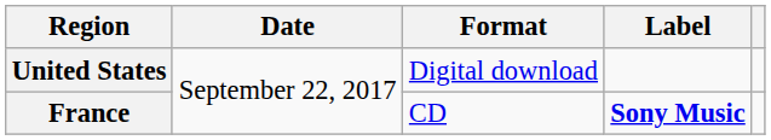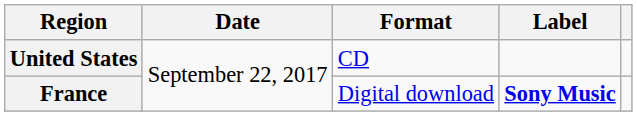 <table class="wikitable plainrowheaders">
 <tr>
 <th scope="col">Region</th>
 <th scope="col">Date</th>
 <th scope="col">Format</th>
 <th scope="col">Label</th>
 <th scope="col"></th>
 </tr>
 <tr>
 <th scope="row">United States</th>
 <td rowspan="2">September 22, 2017</td>
-<td><a href='#'>Digital download</a></td>
+<td><a href='#'>CD</a></td>
 <td></td>
 <td></td>
 </tr>
 <tr>
 <th scope="row">France</th>
-<td><a href='#'>CD</a></td>
+<td><a href='#'>Digital download</a></td>
 <td><strong><a href='#'>Sony Music</a></strong></td>
 </tr>
 </table>
